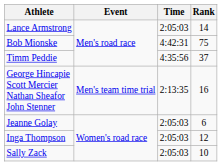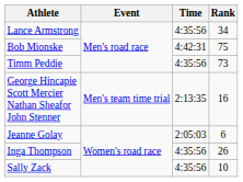 <table class=wikitable style=font-size:90%;text-align:center>
 <tr>
 <th>Athlete</th>
 <th>Event</th>
 <th>Time</th>
 <th>Rank</th>
 </tr>
 <tr>
 <td align=left><a href='#'>Lance Armstrong</a></td>
 <td align=left rowspan=3><a href='#'>Men's road race</a></td>
-<td>2:05:03</td>
-<td>14</td>
+<td>4:35:56</td>
+<td>34</td>
 </tr>
 <tr>
 <td align=left><a href='#'>Bob Mionske</a></td>
 <td>4:42:31</td>
 <td>75</td>
 </tr>
 <tr>
 <td align=left><a href='#'>Timm Peddie</a></td>
 <td>4:35:56</td>
-<td>37</td>
+<td>73</td>
 </tr>
 <tr>
 <td align=left><a href='#'>George Hincapie</a><br><a href='#'>Scott Mercier</a><br><a href='#'>Nathan Sheafor</a><br><a href='#'>John Stenner</a></td>
 <td align=left><a href='#'>Men's team time trial</a></td>
 <td>2:13:35</td>
 <td>16</td>
 </tr>
 <tr>
 <td align=left><a href='#'>Jeanne Golay</a></td>
 <td align=left rowspan=3><a href='#'>Women's road race</a></td>
 <td>2:05:03</td>
 <td>6</td>
 </tr>
 <tr>
 <td align=left><a href='#'>Inga Thompson</a></td>
-<td>2:05:03</td>
-<td>12</td>
+<td>4:35:56</td>
+<td>26</td>
 </tr>
 <tr>
 <td align=left><a href='#'>Sally Zack</a></td>
-<td>2:05:03</td>
+<td>4:35:56</td>
 <td>10</td>
 </tr>
 </table>
